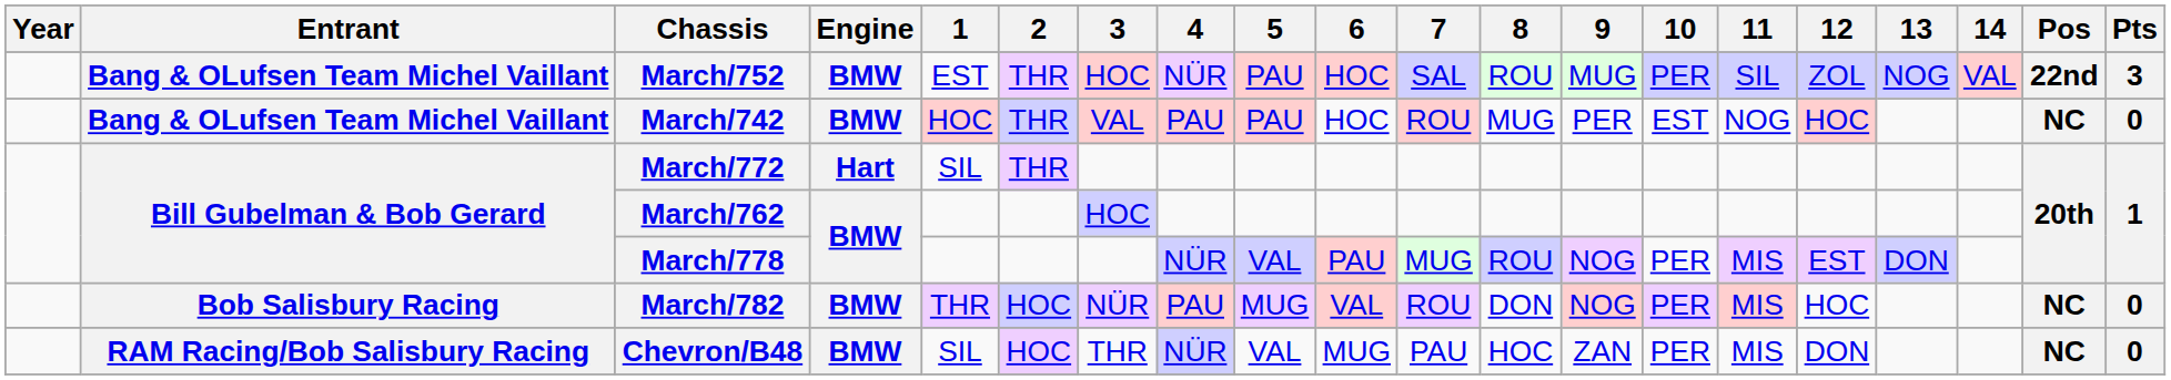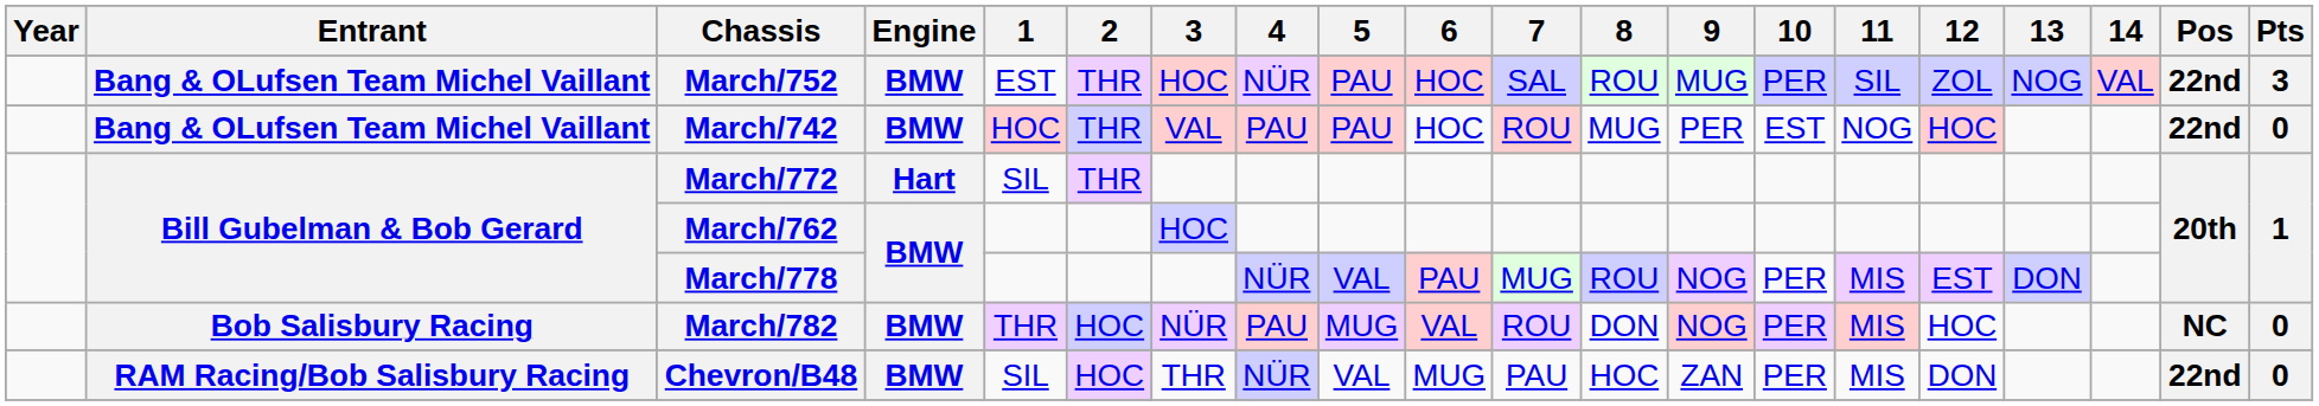 <table class="wikitable" style="text-align:center; font-size:90%">
 <tr>
 <th>Year</th>
 <th>Entrant</th>
 <th>Chassis</th>
 <th>Engine</th>
 <th>1</th>
 <th>2</th>
 <th>3</th>
 <th>4</th>
 <th>5</th>
 <th>6</th>
 <th>7</th>
 <th>8</th>
 <th>9</th>
 <th>10</th>
 <th>11</th>
 <th>12</th>
 <th>13</th>
 <th>14</th>
 <th>Pos</th>
 <th>Pts</th>
 </tr>
 <tr>
 <td></td>
 <th><a href='#'>Bang & OLufsen Team Michel Vaillant</a></th>
 <th><a href='#'>March/752</a></th>
 <th><a href='#'>BMW</a></th>
 <td><a href='#'>EST</a></td>
 <td style="background:#EFCFFF;"><a href='#'>THR</a><br></td>
 <td style="background:#FFCFCF;"><a href='#'>HOC</a><br></td>
 <td style="background:#EFCFFF;"><a href='#'>NÜR</a><br></td>
 <td style="background:#FFCFCF;"><a href='#'>PAU</a><br></td>
 <td style="background:#FFCFCF;"><a href='#'>HOC</a><br></td>
 <td style="background:#CFCFFF;"><a href='#'>SAL</a><br></td>
 <td style="background:#DFFFDF;"><a href='#'>ROU</a><br></td>
 <td style="background:#DFFFDF;"><a href='#'>MUG</a><br></td>
 <td style="background:#CFCFFF;"><a href='#'>PER</a><br></td>
 <td style="background:#CFCFFF;"><a href='#'>SIL</a><br></td>
 <td style="background:#CFCFFF;"><a href='#'>ZOL</a><br></td>
 <td style="background:#CFCFFF;"><a href='#'>NOG</a><br></td>
 <td style="background:#FFCFCF;"><a href='#'>VAL</a><br></td>
 <th>22nd</th>
 <th>3</th>
 </tr>
 <tr>
 <td></td>
 <th><a href='#'>Bang & OLufsen Team Michel Vaillant</a></th>
 <th><a href='#'>March/742</a></th>
 <th><a href='#'>BMW</a></th>
 <td style="background:#FFCFCF;"><a href='#'>HOC</a><br></td>
 <td style="background:#CFCFFF;"><a href='#'>THR</a><br></td>
 <td style="background:#FFCFCF;"><a href='#'>VAL</a><br></td>
 <td style="background:#FFCFCF;"><a href='#'>PAU</a><br></td>
 <td style="background:#FFCFCF;"><a href='#'>PAU</a><br></td>
 <td><a href='#'>HOC</a></td>
 <td style="background:#FFCFCF;"><a href='#'>ROU</a><br></td>
 <td><a href='#'>MUG</a></td>
 <td><a href='#'>PER</a></td>
 <td><a href='#'>EST</a></td>
 <td><a href='#'>NOG</a></td>
 <td style="background:#FFCFCF;"><a href='#'>HOC</a><br></td>
 <td></td>
 <td></td>
-<th>NC</th>
+<th>22nd</th>
 <th>0</th>
 </tr>
 <tr>
 <td rowspan="3"></td>
 <th rowspan="3"><a href='#'>Bill Gubelman & Bob Gerard</a></th>
 <th><a href='#'>March/772</a></th>
 <th><a href='#'>Hart</a></th>
 <td><a href='#'>SIL</a><br></td>
 <td style="background:#EFCFFF;"><a href='#'>THR</a><br></td>
 <td></td>
 <td></td>
 <td></td>
 <td></td>
 <td></td>
 <td></td>
 <td></td>
 <td></td>
 <td></td>
 <td></td>
 <td></td>
 <td></td>
 <th rowspan="3">20th</th>
 <th rowspan="3">1</th>
 </tr>
 <tr>
 <th><a href='#'>March/762</a></th>
 <th rowspan="2"><a href='#'>BMW</a></th>
 <td></td>
 <td></td>
 <td style="background:#CFCFFF;"><a href='#'>HOC</a><br></td>
 <td></td>
 <td></td>
 <td></td>
 <td></td>
 <td></td>
 <td></td>
 <td></td>
 <td></td>
 <td></td>
 <td></td>
 <td></td>
 </tr>
 <tr>
 <th><a href='#'>March/778</a></th>
 <td></td>
 <td></td>
 <td></td>
 <td style="background:#CFCFFF;"><a href='#'>NÜR</a><br></td>
 <td style="background:#CFCFFF;"><a href='#'>VAL</a><br></td>
 <td style="background:#FFCFCF;"><a href='#'>PAU</a><br></td>
 <td style="background:#DFFFDF;"><a href='#'>MUG</a><br></td>
 <td style="background:#CFCFFF;"><a href='#'>ROU</a><br></td>
 <td style="background:#EFCFFF;"><a href='#'>NOG</a><br></td>
 <td><a href='#'>PER</a></td>
 <td style="background:#EFCFFF;"><a href='#'>MIS</a><br></td>
 <td style="background:#EFCFFF;"><a href='#'>EST</a><br></td>
 <td style="background:#CFCFFF;"><a href='#'>DON</a><br></td>
 <td></td>
 </tr>
 <tr>
 <td></td>
 <th><a href='#'>Bob Salisbury Racing</a></th>
 <th><a href='#'>March/782</a></th>
 <th><a href='#'>BMW</a></th>
 <td style="background:#EFCFFF;"><a href='#'>THR</a><br></td>
 <td style="background:#CFCFFF;"><a href='#'>HOC</a><br></td>
 <td style="background:#EFCFFF;"><a href='#'>NÜR</a><br></td>
 <td style="background:#FFCFCF;"><a href='#'>PAU</a><br></td>
 <td style="background:#EFCFFF;"><a href='#'>MUG</a><br></td>
 <td style="background:#FFCFCF;"><a href='#'>VAL</a><br></td>
 <td style="background:#EFCFFF;"><a href='#'>ROU</a><br></td>
 <td><a href='#'>DON</a></td>
 <td style="background:#FFCFCF;"><a href='#'>NOG</a><br></td>
 <td style="background:#EFCFFF;"><a href='#'>PER</a><br></td>
 <td style="background:#FFCFCF;"><a href='#'>MIS</a><br></td>
 <td><a href='#'>HOC</a></td>
 <td></td>
 <td></td>
 <th>NC</th>
 <th>0</th>
 </tr>
 <tr>
 <td></td>
 <th><a href='#'>RAM Racing/Bob Salisbury Racing</a></th>
 <th><a href='#'>Chevron/B48</a></th>
 <th><a href='#'>BMW</a></th>
 <td><a href='#'>SIL</a></td>
 <td style="background:#EFCFFF;"><a href='#'>HOC</a><br></td>
 <td><a href='#'>THR</a></td>
 <td style="background:#CFCFFF;"><a href='#'>NÜR</a><br></td>
 <td><a href='#'>VAL</a></td>
 <td><a href='#'>MUG</a></td>
 <td><a href='#'>PAU</a></td>
 <td><a href='#'>HOC</a></td>
 <td><a href='#'>ZAN</a></td>
 <td><a href='#'>PER</a></td>
 <td><a href='#'>MIS</a></td>
 <td><a href='#'>DON</a></td>
 <td></td>
 <td></td>
-<th>NC</th>
+<th>22nd</th>
 <th>0</th>
 </tr>
 </table>
